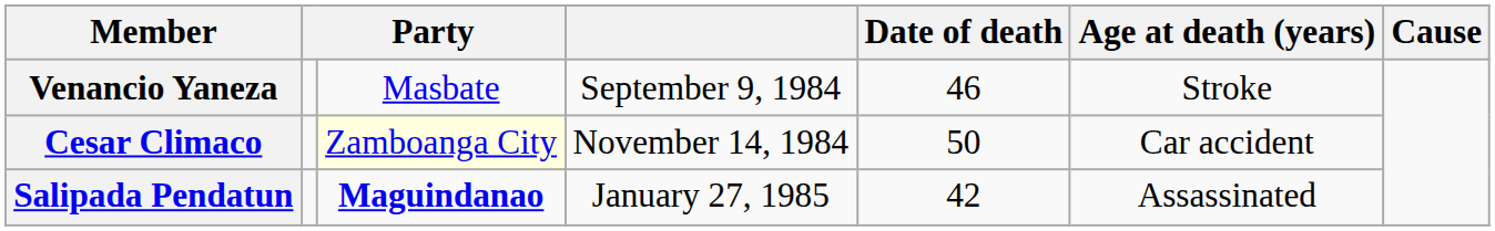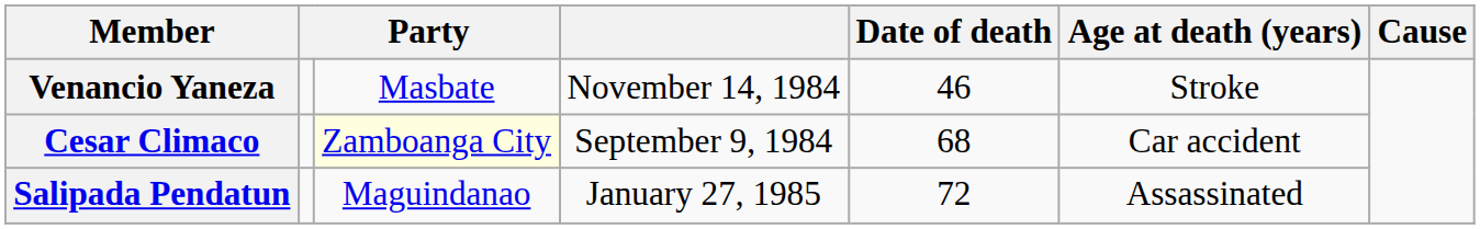 <table class="wikitable sortable" style="text-align:center">
 <tr>
 <th>Member</th>
 <th colspan=2>Party</th>
 <th></th>
 <th>Date of death</th>
 <th>Age at death (years)</th>
 <th>Cause</th>
 </tr>
 <tr>
 <th>Venancio Yaneza</th>
 <td></td>
 <td><a href='#'>Masbate</a><br></td>
-<td nowrap>September 9, 1984</td>
+<td nowrap>November 14, 1984</td>
 <td nowrap>46</td>
 <td>Stroke</td>
 </tr>
 <tr>
 <th><a href='#'>Cesar Climaco</a></th>
 <td></td>
 <td style="background: lightyellow;"><a href='#'>Zamboanga City</a><br></td>
-<td nowrap>November 14, 1984</td>
-<td nowrap>50</td>
+<td nowrap>September 9, 1984</td>
+<td nowrap>68</td>
 <td>Car accident</td>
 </tr>
 <tr>
 <th><a href='#'>Salipada Pendatun</a></th>
 <td></td>
-<td><strong><a href='#'>Maguindanao</a><br></strong></td>
+<td><a href='#'>Maguindanao</a><br></td>
 <td nowrap>January 27, 1985</td>
-<td nowrap>42</td>
+<td nowrap>72</td>
 <td>Assassinated</td>
 </tr>
 </table>
